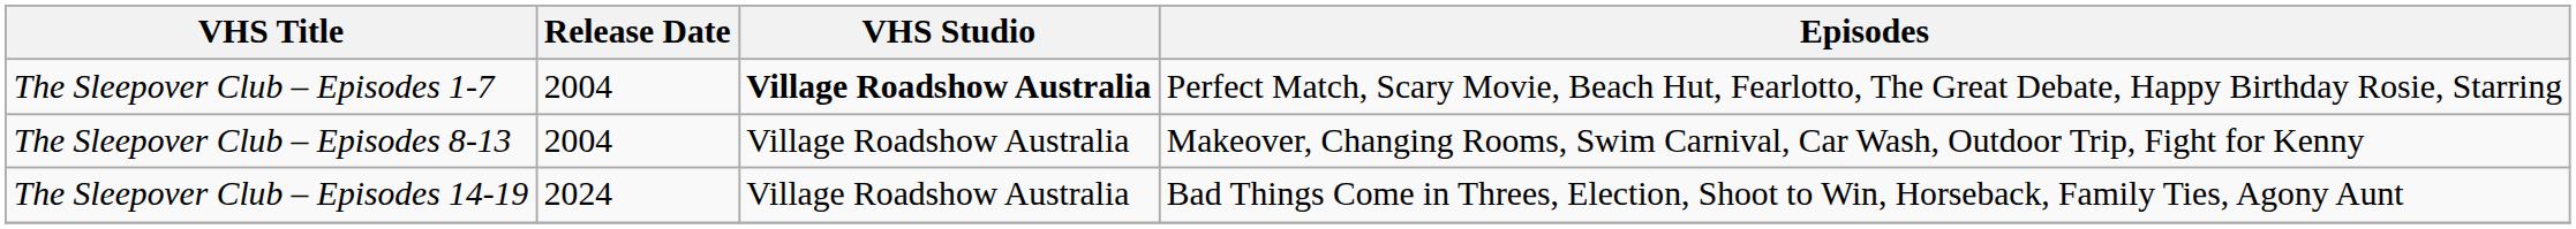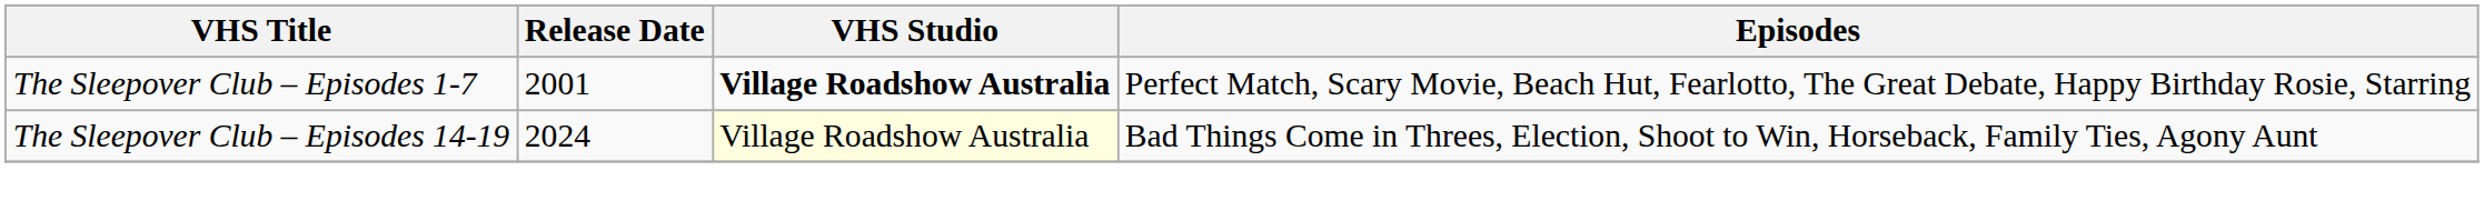 <table class="wikitable">
 <tr>
 <th>VHS Title</th>
 <th>Release Date</th>
 <th>VHS Studio</th>
 <th>Episodes</th>
 </tr>
 <tr>
 <td><em>The Sleepover Club – Episodes 1-7</em></td>
-<td>2004</td>
+<td>2001</td>
 <td><strong>Village Roadshow Australia</strong></td>
 <td>Perfect Match, Scary Movie, Beach Hut, Fearlotto, The Great Debate, Happy Birthday Rosie, Starring</td>
 </tr>
 <tr>
-<td><em>The Sleepover Club – Episodes 8-13</em></td>
-<td>2004</td>
-<td>Village Roadshow Australia</td>
-<td>Makeover, Changing Rooms, Swim Carnival, Car Wash, Outdoor Trip, Fight for Kenny</td>
-</tr>
-<tr>
 <td><em>The Sleepover Club – Episodes 14-19</em></td>
 <td>2024</td>
-<td>Village Roadshow Australia</td>
+<td style="background: lightyellow;">Village Roadshow Australia</td>
 <td>Bad Things Come in Threes, Election, Shoot to Win, Horseback, Family Ties, Agony Aunt</td>
 </tr>
 <tr>
 </tr>
 </table>
